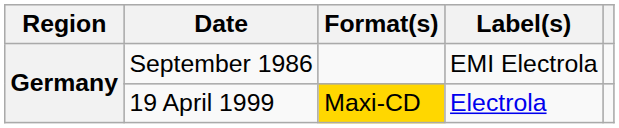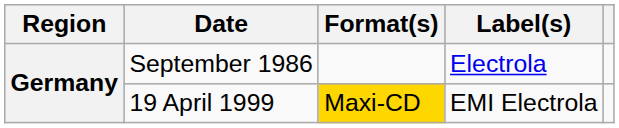 <table class="wikitable plainrowheaders">
 <tr>
 <th scope="col">Region</th>
 <th scope="col">Date</th>
 <th scope="col">Format(s)</th>
 <th scope="col">Label(s)</th>
 <th scope="col"></th>
 </tr>
 <tr>
 <th scope="row" rowspan="2">Germany</th>
 <td>September 1986</td>
 <td></td>
-<td>EMI Electrola</td>
+<td><a href='#'>Electrola</a></td>
 <td></td>
 </tr>
 <tr>
 <td>19 April 1999</td>
 <td style="background: gold;">Maxi-CD</td>
-<td><a href='#'>Electrola</a></td>
+<td>EMI Electrola</td>
 <td></td>
 </tr>
 </table>
